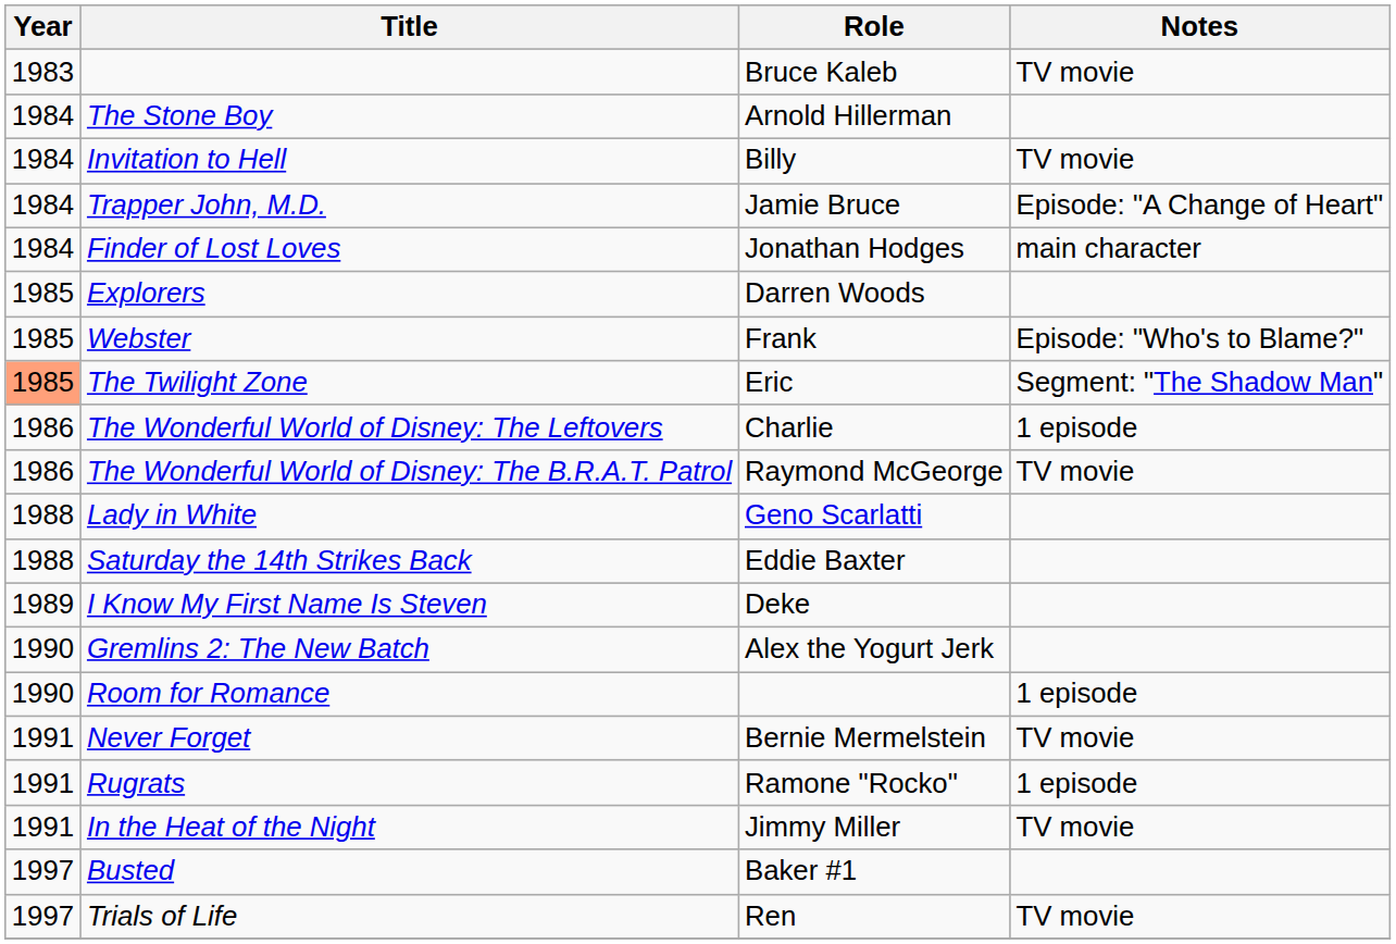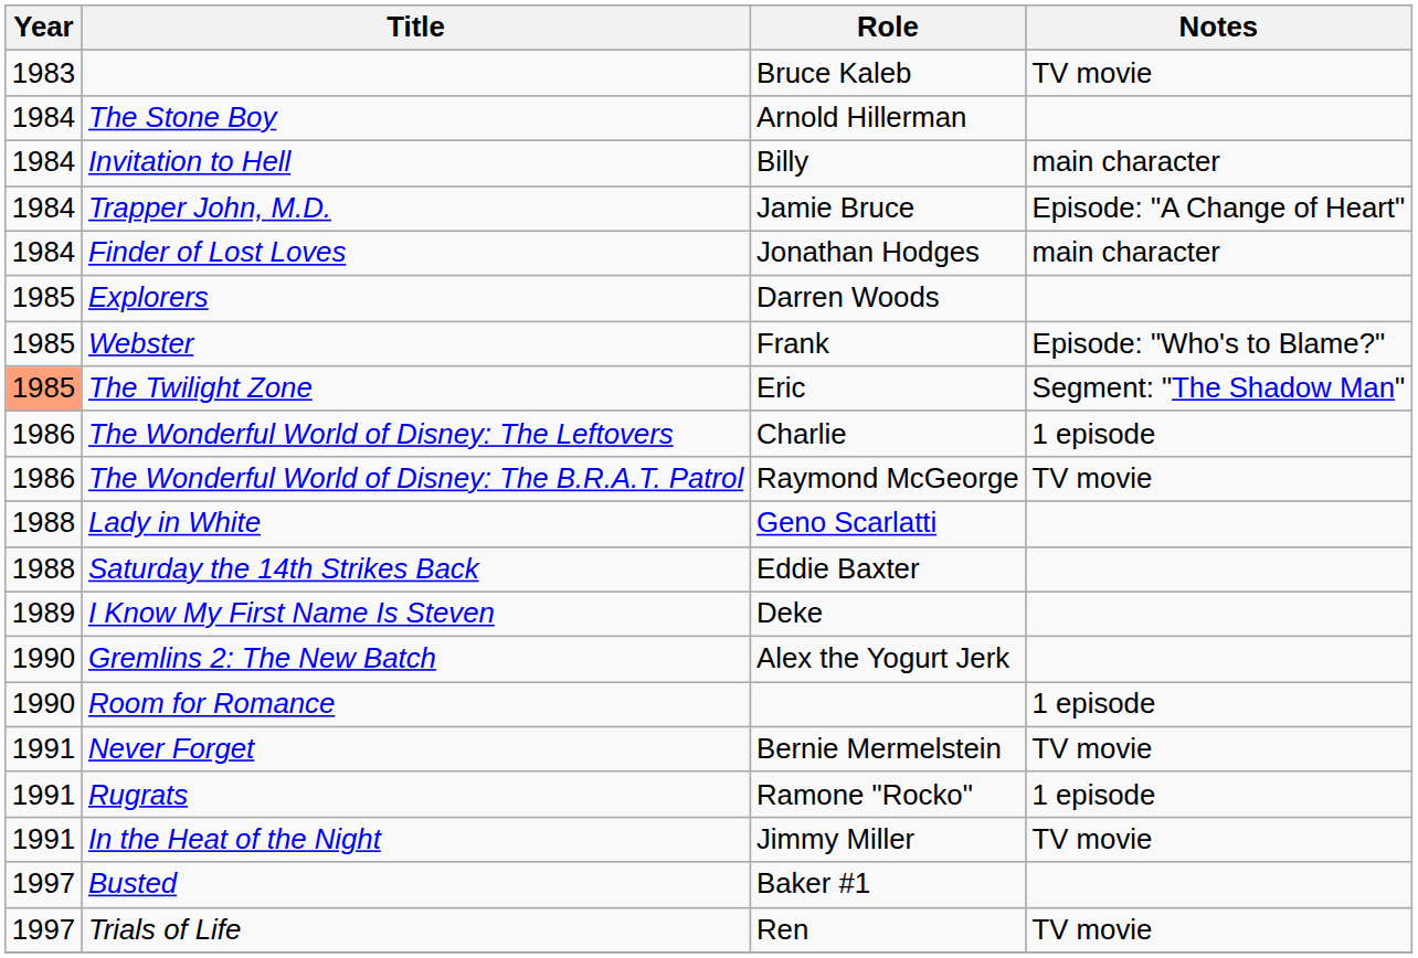 <table class="wikitable">
 <tr>
 <th>Year</th>
 <th>Title</th>
 <th>Role</th>
 <th>Notes</th>
 </tr>
 <tr>
 <td>1983</td>
 <td><em></em></td>
 <td>Bruce Kaleb</td>
 <td>TV movie</td>
 </tr>
 <tr>
 <td>1984</td>
 <td><em><a href='#'>The Stone Boy</a></em></td>
 <td>Arnold Hillerman</td>
 <td></td>
 </tr>
 <tr>
 <td>1984</td>
 <td><em><a href='#'>Invitation to Hell</a></em></td>
 <td>Billy</td>
-<td>TV movie</td>
+<td>main character</td>
 </tr>
 <tr>
 <td>1984</td>
 <td><em><a href='#'>Trapper John, M.D.</a></em></td>
 <td>Jamie Bruce</td>
 <td>Episode: "A Change of Heart"</td>
 </tr>
 <tr>
 <td>1984</td>
 <td><em><a href='#'>Finder of Lost Loves</a></em></td>
 <td>Jonathan Hodges</td>
 <td>main character</td>
 </tr>
 <tr>
 <td>1985</td>
 <td><em><a href='#'>Explorers</a></em></td>
 <td>Darren Woods</td>
 <td></td>
 </tr>
 <tr>
 <td>1985</td>
 <td><em><a href='#'>Webster</a></em></td>
 <td>Frank</td>
 <td>Episode: "Who's to Blame?"</td>
 </tr>
 <tr>
 <td style="background: lightsalmon;">1985</td>
 <td><em><a href='#'>The Twilight Zone</a></em></td>
 <td>Eric</td>
 <td>Segment: "<a href='#'>The Shadow Man</a>"</td>
 </tr>
 <tr>
 <td>1986</td>
 <td><em><a href='#'>The Wonderful World of Disney: The Leftovers</a></em></td>
 <td>Charlie</td>
 <td>1 episode</td>
 </tr>
 <tr>
 <td>1986</td>
 <td><em><a href='#'>The Wonderful World of Disney: The B.R.A.T. Patrol</a></em></td>
 <td>Raymond McGeorge</td>
 <td>TV movie</td>
 </tr>
 <tr>
 <td>1988</td>
 <td><em><a href='#'>Lady in White</a></em></td>
 <td><a href='#'>Geno Scarlatti</a></td>
 <td></td>
 </tr>
 <tr>
 <td>1988</td>
 <td><em><a href='#'>Saturday the 14th Strikes Back</a></em></td>
 <td>Eddie Baxter</td>
 <td></td>
 </tr>
 <tr>
 <td>1989</td>
 <td><em><a href='#'>I Know My First Name Is Steven</a></em></td>
 <td>Deke</td>
 <td></td>
 </tr>
 <tr>
 <td>1990</td>
 <td><em><a href='#'>Gremlins 2: The New Batch</a></em></td>
 <td>Alex the Yogurt Jerk</td>
 <td></td>
 </tr>
 <tr>
 <td>1990</td>
 <td><em><a href='#'>Room for Romance</a></em></td>
 <td></td>
 <td>1 episode</td>
 </tr>
 <tr>
 <td>1991</td>
 <td><em><a href='#'>Never Forget</a></em></td>
 <td>Bernie Mermelstein</td>
 <td>TV movie</td>
 </tr>
 <tr>
 <td>1991</td>
 <td><em><a href='#'>Rugrats</a></em></td>
 <td>Ramone "Rocko"</td>
 <td>1 episode</td>
 </tr>
 <tr>
 <td>1991</td>
 <td><em><a href='#'>In the Heat of the Night</a></em></td>
 <td>Jimmy Miller</td>
 <td>TV movie</td>
 </tr>
 <tr>
 <td>1997</td>
 <td><em><a href='#'>Busted</a></em></td>
 <td>Baker #1</td>
 <td></td>
 </tr>
 <tr>
 <td>1997</td>
 <td><em>Trials of Life</em></td>
 <td>Ren</td>
 <td>TV movie</td>
 </tr>
 <tr>
 </tr>
 </table>
